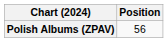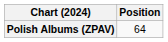 <table class="wikitable sortable plainrowheaders" style="text-align:center">
 <tr>
 <th scope="col">Chart (2024)</th>
 <th scope="col">Position</th>
 </tr>
 <tr>
 <th scope="row">Polish Albums (ZPAV)</th>
-<td>56</td>
+<td>64</td>
 </tr>
 </table>
